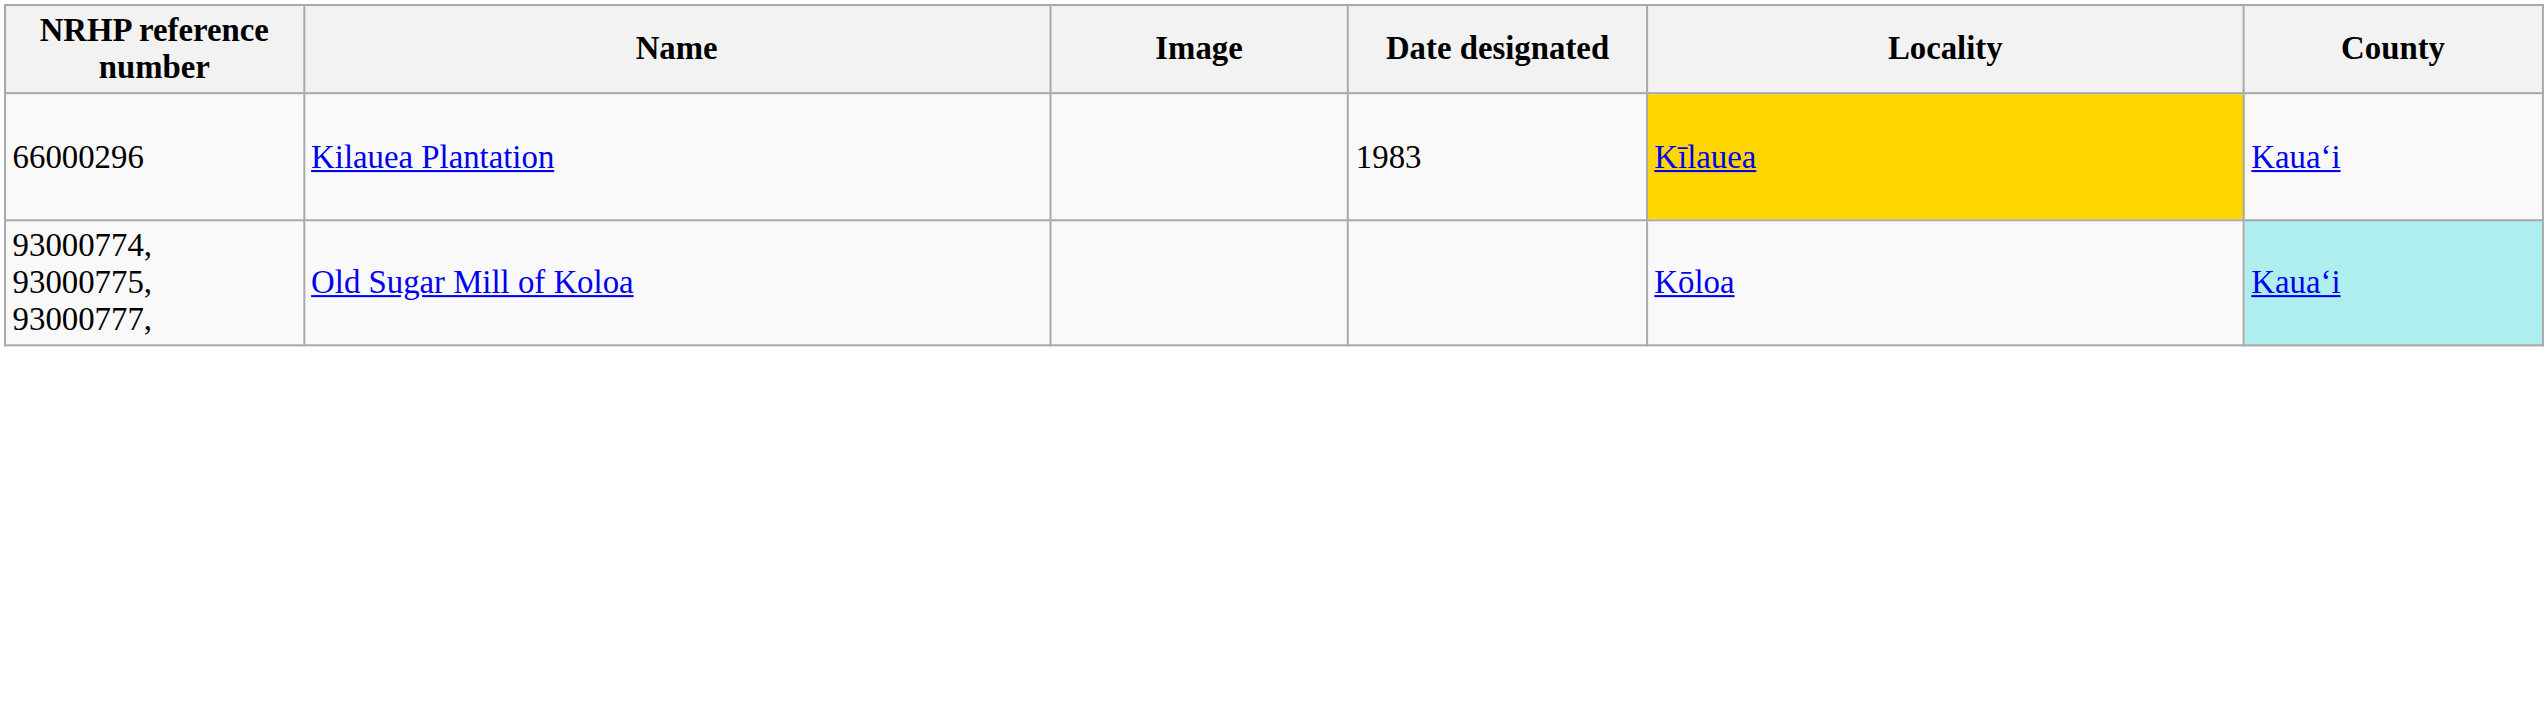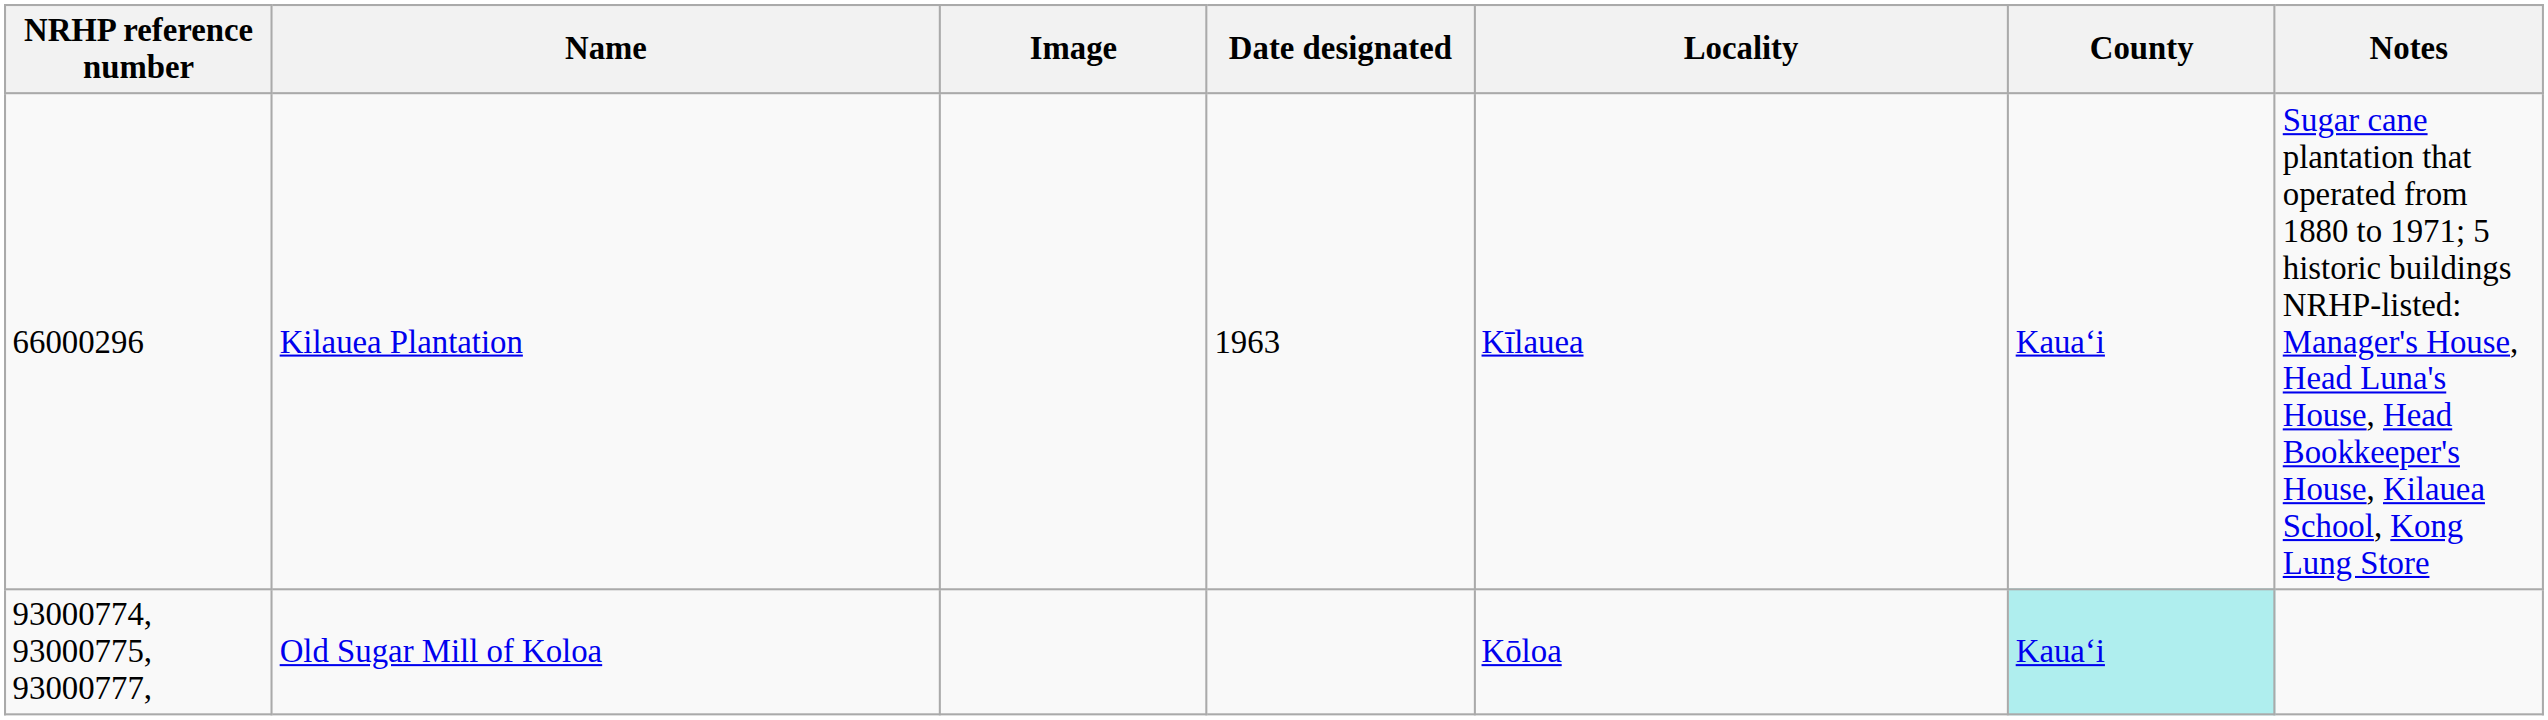 <table class="wikitable sortable" style="width:98%">
 <tr>
 <th style="width:10%;"><strong>NRHP reference number</strong></th>
 <th style="width:25%;"><strong>Name</strong></th>
 <th style="width:10%;" class="unsortable"><strong>Image</strong></th>
 <th style="width:10%;"><strong>Date designated</strong></th>
 <th style="width:20%;"><strong>Locality</strong></th>
 <th style="width:10%;"><strong>County</strong></th>
+<th style="width:10%;"><strong>Notes</strong></th>
 </tr>
 <tr>
 <td>66000296</td>
 <td><a href='#'>Kilauea Plantation</a></td>
 <td><br><br><br></td>
-<td>1983</td>
-<td style="background: gold;"><a href='#'>Kīlauea</a></td>
+<td>1963</td>
+<td><a href='#'>Kīlauea</a></td>
 <td><a href='#'>Kauaʻi</a></td>
+<td><a href='#'>Sugar cane</a> plantation that operated from 1880 to 1971; 5 historic buildings NRHP-listed: <a href='#'>Manager's House</a>, <a href='#'>Head Luna's House</a>, <a href='#'>Head Bookkeeper's House</a>, <a href='#'>Kilauea School</a>, <a href='#'>Kong Lung Store</a></td>
 </tr>
 <tr>
 <td>93000774, 93000775, 93000777,</td>
 <td><a href='#'>Old Sugar Mill of Koloa</a></td>
 <td></td>
 <td></td>
 <td><a href='#'>Kōloa</a> <br><small></small></td>
 <td style="background: paleturquoise;"><a href='#'>Kauaʻi</a></td>
+<td></td>
 </tr>
 </table>
